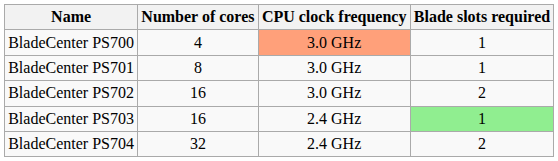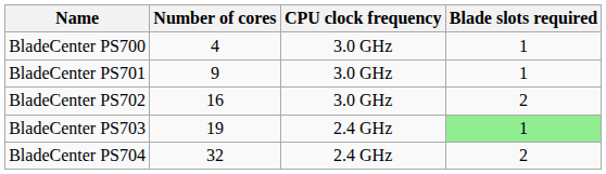 <table class="wikitable sortable" style="text-align:center" border=1>
 <tr>
 <th>Name</th>
 <th>Number of cores</th>
 <th>CPU clock frequency</th>
 <th>Blade slots required</th>
 </tr>
 <tr>
 <td>BladeCenter PS700</td>
 <td>4</td>
-<td style="background: lightsalmon;">3.0 GHz</td>
+<td>3.0 GHz</td>
 <td>1</td>
 </tr>
 <tr>
 <td>BladeCenter PS701</td>
-<td>8</td>
+<td>9</td>
 <td>3.0 GHz</td>
 <td>1</td>
 </tr>
 <tr>
 <td>BladeCenter PS702</td>
 <td>16</td>
 <td>3.0 GHz</td>
 <td>2</td>
 </tr>
 <tr>
 <td>BladeCenter PS703</td>
-<td>16</td>
+<td>19</td>
 <td>2.4 GHz</td>
 <td style="background: lightgreen;">1</td>
 </tr>
 <tr>
 <td>BladeCenter PS704</td>
 <td>32</td>
 <td>2.4 GHz</td>
 <td>2</td>
 </tr>
 <tr>
 </tr>
 </table>
